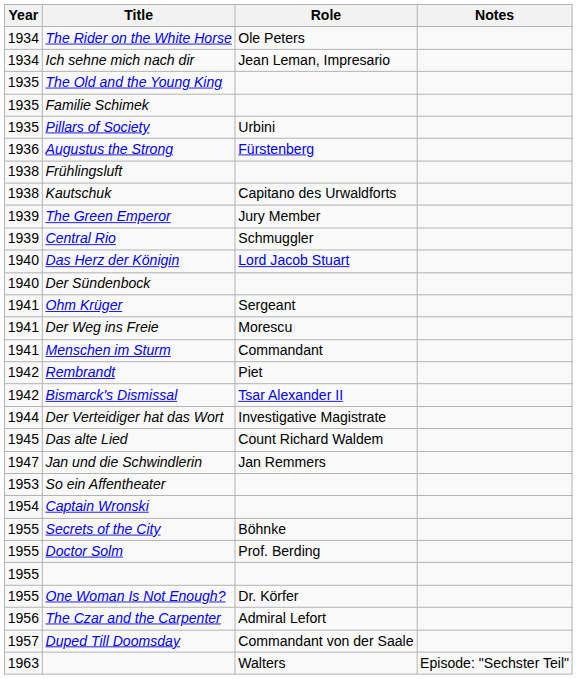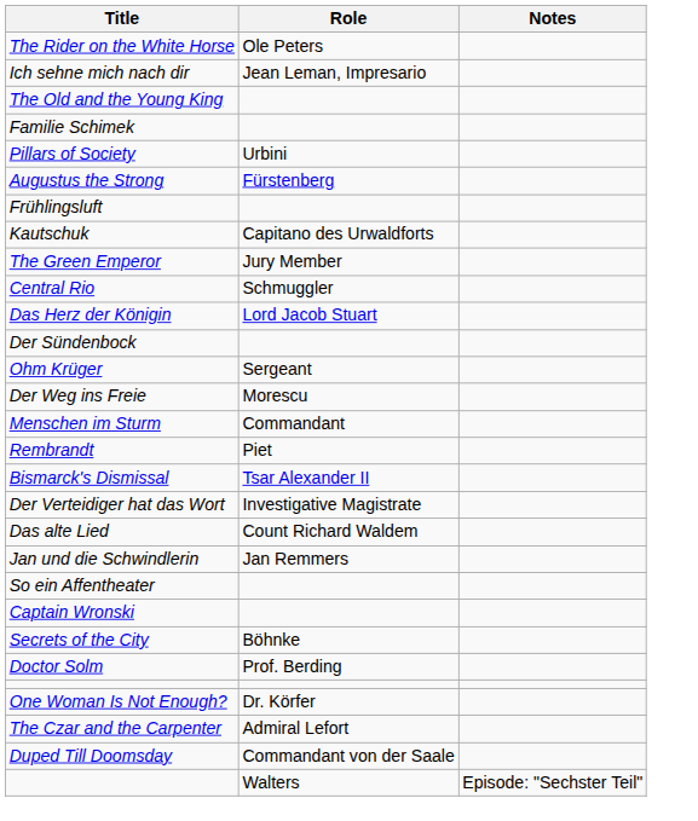 <table class="wikitable">
 <tr>
-<th>Year</th>
 <th>Title</th>
 <th>Role</th>
 <th>Notes</th>
 </tr>
 <tr>
-<td>1934</td>
 <td><em><a href='#'>The Rider on the White Horse</a></em></td>
 <td>Ole Peters</td>
 <td></td>
 </tr>
 <tr>
-<td>1934</td>
 <td><em>Ich sehne mich nach dir</em></td>
 <td>Jean Leman, Impresario</td>
 <td></td>
 </tr>
 <tr>
-<td>1935</td>
 <td><em><a href='#'>The Old and the Young King</a></em></td>
 <td></td>
 <td></td>
 </tr>
 <tr>
-<td>1935</td>
 <td><em>Familie Schimek</em></td>
 <td></td>
 <td></td>
 </tr>
 <tr>
-<td>1935</td>
 <td><em><a href='#'>Pillars of Society</a></em></td>
 <td>Urbini</td>
 <td></td>
 </tr>
 <tr>
-<td>1936</td>
 <td><em><a href='#'>Augustus the Strong</a></em></td>
 <td><a href='#'>Fürstenberg</a></td>
 <td></td>
 </tr>
 <tr>
-<td>1938</td>
 <td><em>Frühlingsluft</em></td>
 <td></td>
 <td></td>
 </tr>
 <tr>
-<td>1938</td>
 <td><em>Kautschuk</em></td>
 <td>Capitano des Urwaldforts</td>
 <td></td>
 </tr>
 <tr>
-<td>1939</td>
 <td><em><a href='#'>The Green Emperor</a></em></td>
 <td>Jury Member</td>
 <td></td>
 </tr>
 <tr>
-<td>1939</td>
 <td><em><a href='#'>Central Rio</a></em></td>
 <td>Schmuggler</td>
 <td></td>
 </tr>
 <tr>
-<td>1940</td>
 <td><em><a href='#'>Das Herz der Königin</a></em></td>
 <td><a href='#'>Lord Jacob Stuart</a></td>
 <td></td>
 </tr>
 <tr>
-<td>1940</td>
 <td><em>Der Sündenbock</em></td>
 <td></td>
 <td></td>
 </tr>
 <tr>
-<td>1941</td>
 <td><em><a href='#'>Ohm Krüger</a></em></td>
 <td>Sergeant</td>
 <td></td>
 </tr>
 <tr>
-<td>1941</td>
 <td><em>Der Weg ins Freie</em></td>
 <td>Morescu</td>
 <td></td>
 </tr>
 <tr>
-<td>1941</td>
 <td><em><a href='#'>Menschen im Sturm</a></em></td>
 <td>Commandant</td>
 <td></td>
 </tr>
 <tr>
-<td>1942</td>
 <td><em><a href='#'>Rembrandt</a></em></td>
 <td>Piet</td>
 <td></td>
 </tr>
 <tr>
-<td>1942</td>
 <td><em><a href='#'>Bismarck's Dismissal</a></em></td>
 <td><a href='#'>Tsar Alexander II</a></td>
 <td></td>
 </tr>
 <tr>
-<td>1944</td>
 <td><em>Der Verteidiger hat das Wort</em></td>
 <td>Investigative Magistrate</td>
 <td></td>
 </tr>
 <tr>
-<td>1945</td>
 <td><em>Das alte Lied</em></td>
 <td>Count Richard Waldem</td>
 <td></td>
 </tr>
 <tr>
-<td>1947</td>
 <td><em>Jan und die Schwindlerin</em></td>
 <td>Jan Remmers</td>
 <td></td>
 </tr>
 <tr>
-<td>1953</td>
 <td><em>So ein Affentheater</em></td>
 <td></td>
 <td></td>
 </tr>
 <tr>
-<td>1954</td>
 <td><em><a href='#'>Captain Wronski</a></em></td>
 <td></td>
 <td></td>
 </tr>
 <tr>
-<td>1955</td>
 <td><em><a href='#'>Secrets of the City</a></em></td>
 <td>Böhnke</td>
 <td></td>
 </tr>
 <tr>
-<td>1955</td>
 <td><em><a href='#'>Doctor Solm</a></em></td>
 <td>Prof. Berding</td>
 <td></td>
 </tr>
 <tr>
-<td>1955</td>
 <td><em></em></td>
 <td></td>
 <td></td>
 </tr>
 <tr>
-<td>1955</td>
 <td><em><a href='#'>One Woman Is Not Enough?</a></em></td>
 <td>Dr. Körfer</td>
 <td></td>
 </tr>
 <tr>
-<td>1956</td>
 <td><em><a href='#'>The Czar and the Carpenter</a></em></td>
 <td>Admiral Lefort</td>
 <td></td>
 </tr>
 <tr>
-<td>1957</td>
 <td><em><a href='#'>Duped Till Doomsday</a></em></td>
 <td>Commandant von der Saale</td>
 <td></td>
 </tr>
 <tr>
-<td>1963</td>
 <td><em></em></td>
 <td>Walters</td>
 <td>Episode: "Sechster Teil"</td>
 </tr>
 </table>
